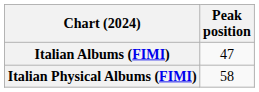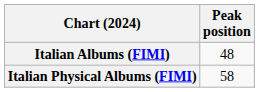 <table class="wikitable sortable plainrowheaders" style="text-align:center">
 <tr>
 <th scope="col">Chart (2024)</th>
 <th scope="col">Peak<br>position</th>
 </tr>
 <tr>
 <th scope="row">Italian Albums (<a href='#'>FIMI</a>)</th>
-<td>47</td>
+<td>48</td>
 </tr>
 <tr>
 <th scope="row">Italian Physical Albums (<a href='#'>FIMI</a>)</th>
 <td>58</td>
 </tr>
 </table>
